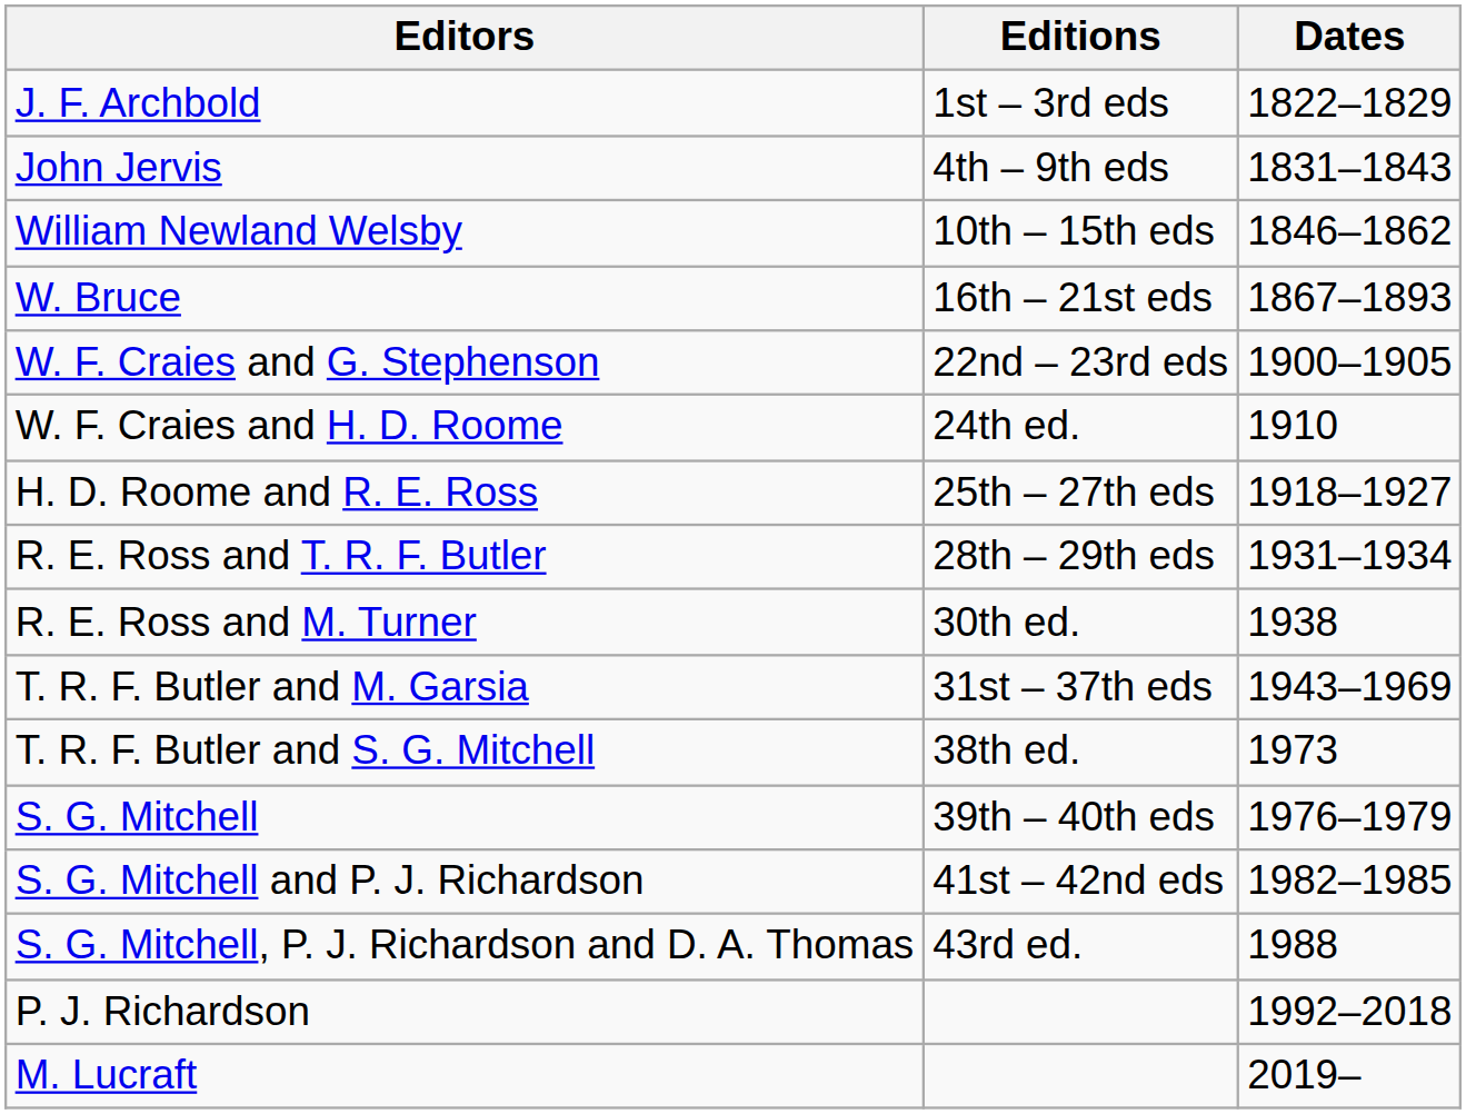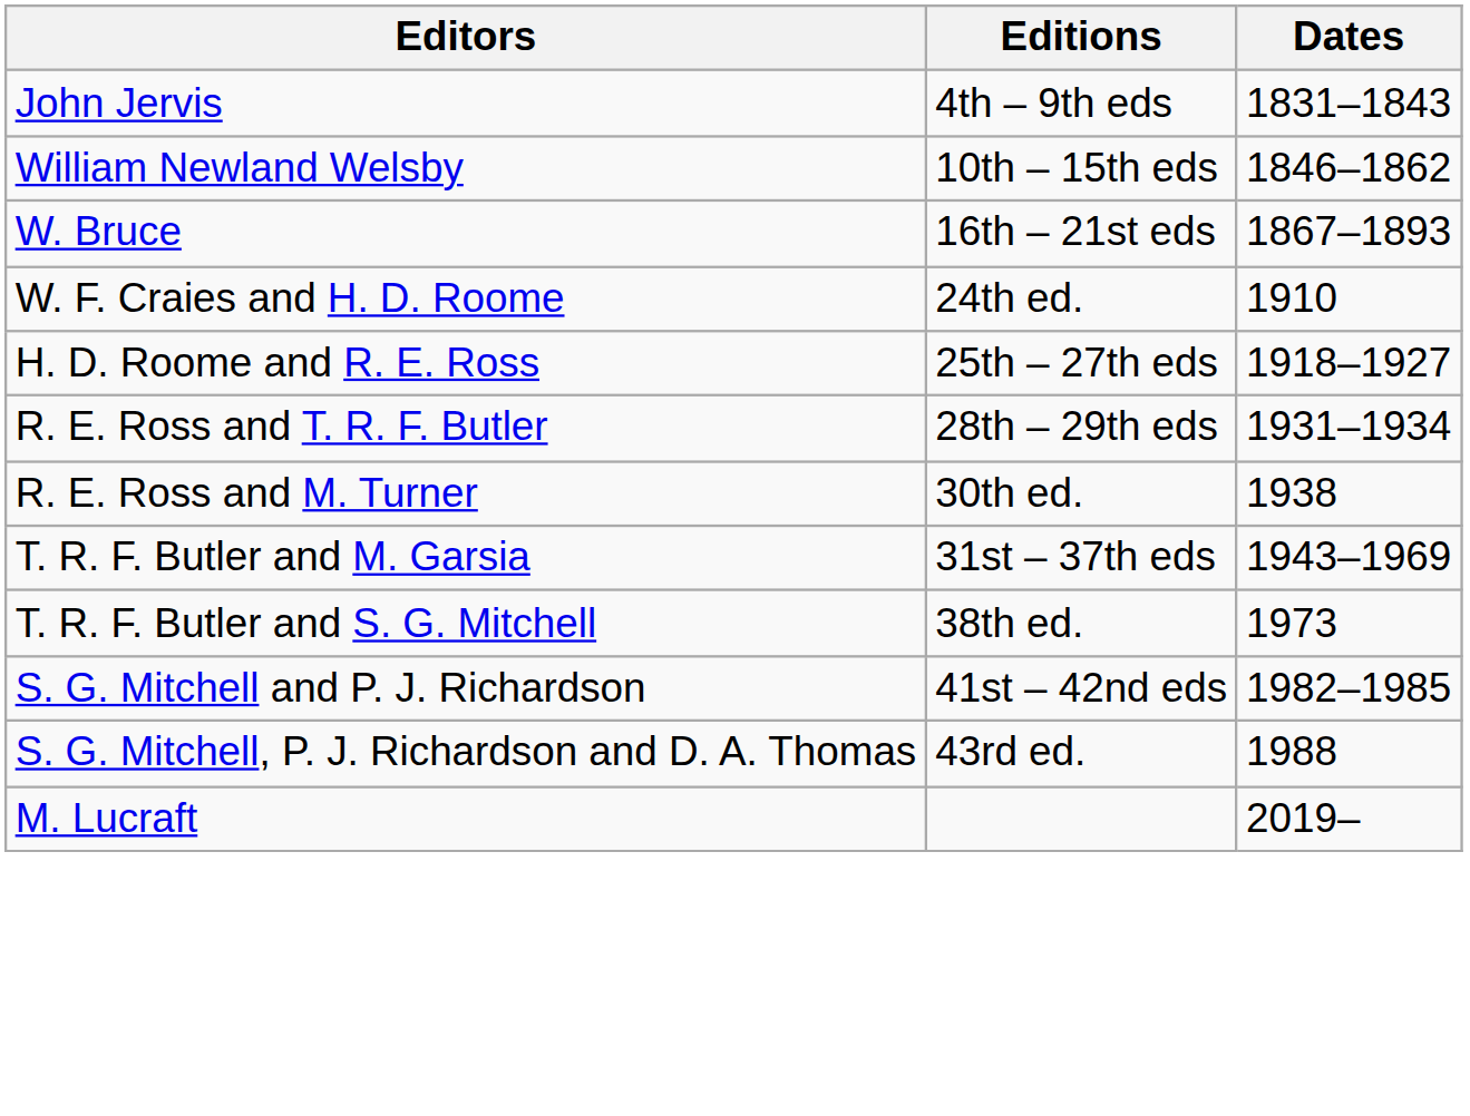 <table class="wikitable">
 <tr>
 <th>Editors</th>
 <th>Editions</th>
 <th>Dates</th>
-</tr>
-<tr>
-<td><a href='#'>J. F. Archbold</a></td>
-<td>1st – 3rd eds</td>
-<td>1822–1829</td>
 </tr>
 <tr>
 <td><a href='#'>John Jervis</a></td>
 <td>4th – 9th eds</td>
 <td>1831–1843</td>
 </tr>
 <tr>
 <td><a href='#'>William Newland Welsby</a></td>
 <td>10th – 15th eds</td>
 <td>1846–1862</td>
 </tr>
 <tr>
 <td><a href='#'>W. Bruce</a></td>
 <td>16th – 21st eds</td>
 <td>1867–1893</td>
-</tr>
-<tr>
-<td><a href='#'>W. F. Craies</a> and <a href='#'>G. Stephenson</a></td>
-<td>22nd – 23rd eds</td>
-<td>1900–1905</td>
 </tr>
 <tr>
 <td>W. F. Craies and <a href='#'>H. D. Roome</a></td>
 <td>24th ed.</td>
 <td>1910</td>
 </tr>
 <tr>
 <td>H. D. Roome and <a href='#'>R. E. Ross</a></td>
 <td>25th – 27th eds</td>
 <td>1918–1927</td>
 </tr>
 <tr>
 <td>R. E. Ross and <a href='#'>T. R. F. Butler</a></td>
 <td>28th – 29th eds</td>
 <td>1931–1934</td>
 </tr>
 <tr>
 <td>R. E. Ross and <a href='#'>M. Turner</a></td>
 <td>30th ed.</td>
 <td>1938</td>
 </tr>
 <tr>
 <td>T. R. F. Butler and <a href='#'>M. Garsia</a></td>
 <td>31st – 37th eds</td>
 <td>1943–1969</td>
 </tr>
 <tr>
 <td>T. R. F. Butler and <a href='#'>S. G. Mitchell</a></td>
 <td>38th ed.</td>
 <td>1973</td>
 </tr>
 <tr>
-<td><a href='#'>S. G. Mitchell</a></td>
-<td>39th – 40th eds</td>
-<td>1976–1979</td>
-</tr>
-<tr>
 <td><a href='#'>S. G. Mitchell</a> and P. J. Richardson</td>
 <td>41st – 42nd eds</td>
 <td>1982–1985</td>
 </tr>
 <tr>
 <td><a href='#'>S. G. Mitchell</a>, P. J. Richardson and D. A. Thomas</td>
 <td>43rd ed.</td>
 <td>1988</td>
 </tr>
 <tr>
-<td>P. J. Richardson</td>
-<td></td>
-<td>1992–2018</td>
-</tr>
-<tr>
 <td><a href='#'>M. Lucraft</a></td>
 <td></td>
 <td>2019–</td>
 </tr>
 </table>
